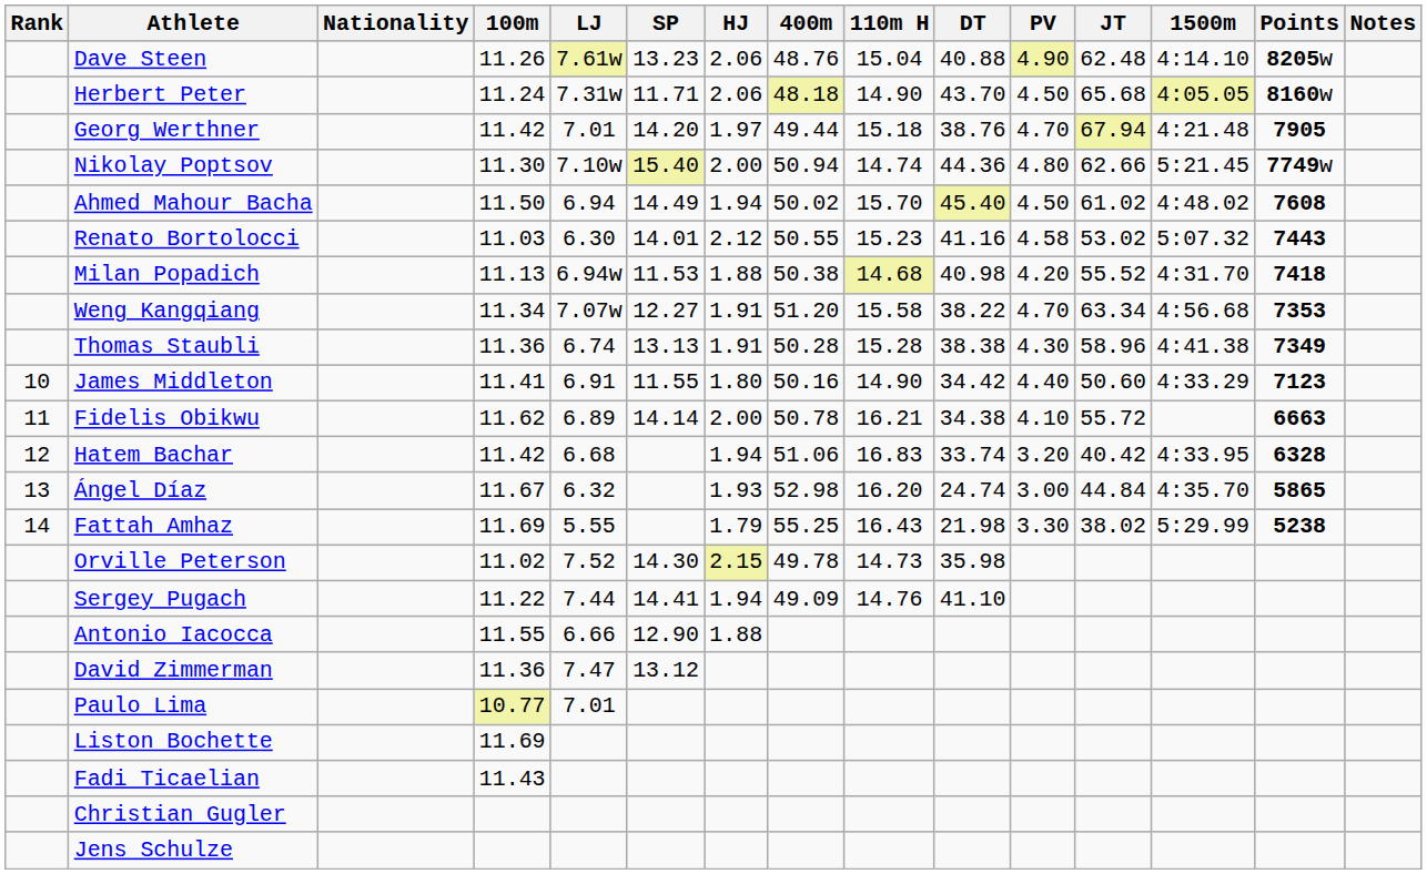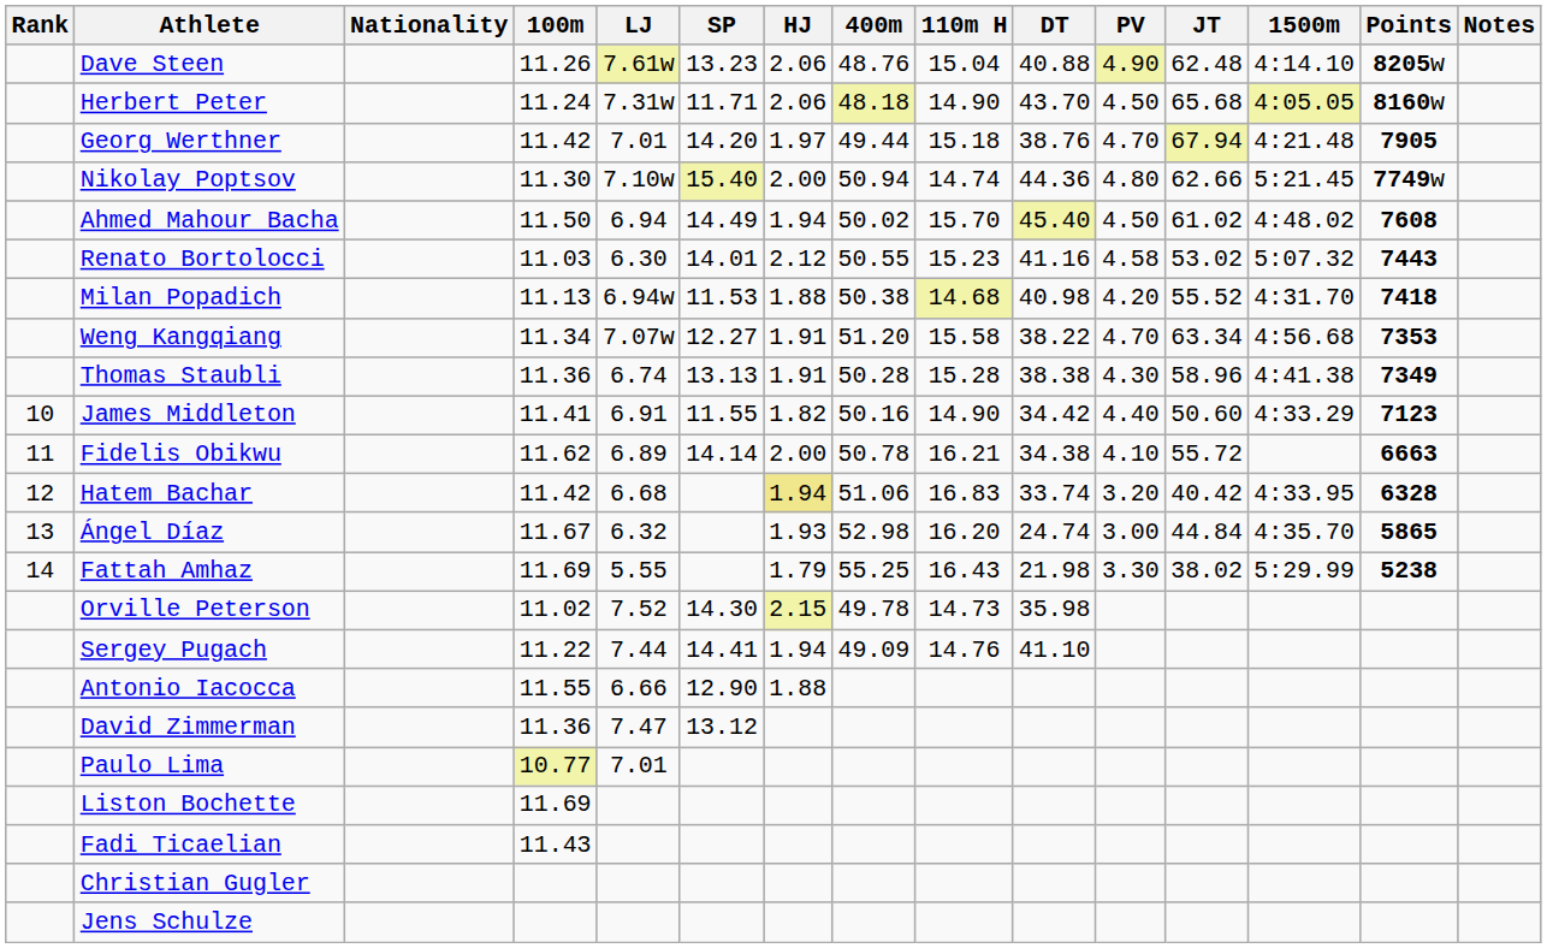 <table class="wikitable sortable" style="text-align:center">
 <tr>
 <th>Rank</th>
 <th>Athlete</th>
 <th>Nationality</th>
 <th>100m</th>
 <th>LJ</th>
 <th>SP</th>
 <th>HJ</th>
 <th>400m</th>
 <th>110m H</th>
 <th>DT</th>
 <th>PV</th>
 <th>JT</th>
 <th>1500m</th>
 <th>Points</th>
 <th>Notes</th>
 </tr>
 <tr>
 <td></td>
 <td align=left><a href='#'>Dave Steen</a></td>
 <td align=left></td>
 <td>11.26</td>
 <td bgcolor=#F2F5A9>7.61w</td>
 <td>13.23</td>
 <td>2.06</td>
 <td>48.76</td>
 <td>15.04</td>
 <td>40.88</td>
 <td bgcolor=#F2F5A9>4.90</td>
 <td>62.48</td>
 <td>4:14.10</td>
 <td><strong>8205</strong>w</td>
 <td></td>
 </tr>
 <tr>
 <td></td>
 <td align=left><a href='#'>Herbert Peter</a></td>
 <td align=left></td>
 <td>11.24</td>
 <td>7.31w</td>
 <td>11.71</td>
 <td>2.06</td>
 <td bgcolor=#F2F5A9>48.18</td>
 <td>14.90</td>
 <td>43.70</td>
 <td>4.50</td>
 <td>65.68</td>
 <td bgcolor=#F2F5A9>4:05.05</td>
 <td><strong>8160</strong>w</td>
 <td></td>
 </tr>
 <tr>
 <td></td>
 <td align=left><a href='#'>Georg Werthner</a></td>
 <td align=left></td>
 <td>11.42</td>
 <td>7.01</td>
 <td>14.20</td>
 <td>1.97</td>
 <td>49.44</td>
 <td>15.18</td>
 <td>38.76</td>
 <td>4.70</td>
 <td bgcolor=#F2F5A9>67.94</td>
 <td>4:21.48</td>
 <td><strong>7905</strong></td>
 <td></td>
 </tr>
 <tr>
 <td></td>
 <td align=left><a href='#'>Nikolay Poptsov</a></td>
 <td align=left></td>
 <td>11.30</td>
 <td>7.10w</td>
 <td bgcolor=#F2F5A9>15.40</td>
 <td>2.00</td>
 <td>50.94</td>
 <td>14.74</td>
 <td>44.36</td>
 <td>4.80</td>
 <td>62.66</td>
 <td>5:21.45</td>
 <td><strong>7749</strong>w</td>
 <td></td>
 </tr>
 <tr>
 <td></td>
 <td align=left><a href='#'>Ahmed Mahour Bacha</a></td>
 <td align=left></td>
 <td>11.50</td>
 <td>6.94</td>
 <td>14.49</td>
 <td>1.94</td>
 <td>50.02</td>
 <td>15.70</td>
 <td bgcolor=#F2F5A9>45.40</td>
 <td>4.50</td>
 <td>61.02</td>
 <td>4:48.02</td>
 <td><strong>7608</strong></td>
 <td></td>
 </tr>
 <tr>
 <td></td>
 <td align=left><a href='#'>Renato Bortolocci</a></td>
 <td align=left></td>
 <td>11.03</td>
 <td>6.30</td>
 <td>14.01</td>
 <td>2.12</td>
 <td>50.55</td>
 <td>15.23</td>
 <td>41.16</td>
 <td>4.58</td>
 <td>53.02</td>
 <td>5:07.32</td>
 <td><strong>7443</strong></td>
 <td></td>
 </tr>
 <tr>
 <td></td>
 <td align=left><a href='#'>Milan Popadich</a></td>
 <td align=left></td>
 <td>11.13</td>
 <td>6.94w</td>
 <td>11.53</td>
 <td>1.88</td>
 <td>50.38</td>
 <td bgcolor=#F2F5A9>14.68</td>
 <td>40.98</td>
 <td>4.20</td>
 <td>55.52</td>
 <td>4:31.70</td>
 <td><strong>7418</strong></td>
 <td></td>
 </tr>
 <tr>
 <td></td>
 <td align=left><a href='#'>Weng Kangqiang</a></td>
 <td align=left></td>
 <td>11.34</td>
 <td>7.07w</td>
 <td>12.27</td>
 <td>1.91</td>
 <td>51.20</td>
 <td>15.58</td>
 <td>38.22</td>
 <td>4.70</td>
 <td>63.34</td>
 <td>4:56.68</td>
 <td><strong>7353</strong></td>
 <td></td>
 </tr>
 <tr>
 <td></td>
 <td align=left><a href='#'>Thomas Staubli</a></td>
 <td align=left></td>
 <td>11.36</td>
 <td>6.74</td>
 <td>13.13</td>
 <td>1.91</td>
 <td>50.28</td>
 <td>15.28</td>
 <td>38.38</td>
 <td>4.30</td>
 <td>58.96</td>
 <td>4:41.38</td>
 <td><strong>7349</strong></td>
 <td></td>
 </tr>
 <tr>
 <td>10</td>
 <td align=left><a href='#'>James Middleton</a></td>
 <td align=left></td>
 <td>11.41</td>
 <td>6.91</td>
 <td>11.55</td>
-<td>1.80</td>
+<td>1.82</td>
 <td>50.16</td>
 <td>14.90</td>
 <td>34.42</td>
 <td>4.40</td>
 <td>50.60</td>
 <td>4:33.29</td>
 <td><strong>7123</strong></td>
 <td></td>
 </tr>
 <tr>
 <td>11</td>
 <td align=left><a href='#'>Fidelis Obikwu</a></td>
 <td align=left></td>
 <td>11.62</td>
 <td>6.89</td>
 <td>14.14</td>
 <td>2.00</td>
 <td>50.78</td>
 <td>16.21</td>
 <td>34.38</td>
 <td>4.10</td>
 <td>55.72</td>
 <td></td>
 <td><strong>6663</strong></td>
 <td></td>
 </tr>
 <tr>
 <td>12</td>
 <td align=left><a href='#'>Hatem Bachar</a></td>
 <td align=left></td>
 <td>11.42</td>
 <td>6.68</td>
 <td></td>
-<td>1.94</td>
+<td style="background: khaki;">1.94</td>
 <td>51.06</td>
 <td>16.83</td>
 <td>33.74</td>
 <td>3.20</td>
 <td>40.42</td>
 <td>4:33.95</td>
 <td><strong>6328</strong></td>
 <td></td>
 </tr>
 <tr>
 <td>13</td>
 <td align=left><a href='#'>Ángel Díaz</a></td>
 <td align=left></td>
 <td>11.67</td>
 <td>6.32</td>
 <td></td>
 <td>1.93</td>
 <td>52.98</td>
 <td>16.20</td>
 <td>24.74</td>
 <td>3.00</td>
 <td>44.84</td>
 <td>4:35.70</td>
 <td><strong>5865</strong></td>
 <td></td>
 </tr>
 <tr>
 <td>14</td>
 <td align=left><a href='#'>Fattah Amhaz</a></td>
 <td align=left></td>
 <td>11.69</td>
 <td>5.55</td>
 <td></td>
 <td>1.79</td>
 <td>55.25</td>
 <td>16.43</td>
 <td>21.98</td>
 <td>3.30</td>
 <td>38.02</td>
 <td>5:29.99</td>
 <td><strong>5238</strong></td>
 <td></td>
 </tr>
 <tr>
 <td></td>
 <td align=left><a href='#'>Orville Peterson</a></td>
 <td align=left></td>
 <td>11.02</td>
 <td>7.52</td>
 <td>14.30</td>
 <td bgcolor=#F2F5A9>2.15</td>
 <td>49.78</td>
 <td>14.73</td>
 <td>35.98</td>
 <td></td>
 <td></td>
 <td></td>
 <td><strong></strong></td>
 <td></td>
 </tr>
 <tr>
 <td></td>
 <td align=left><a href='#'>Sergey Pugach</a></td>
 <td align=left></td>
 <td>11.22</td>
 <td>7.44</td>
 <td>14.41</td>
 <td>1.94</td>
 <td>49.09</td>
 <td>14.76</td>
 <td>41.10</td>
 <td></td>
 <td></td>
 <td></td>
 <td><strong></strong></td>
 <td></td>
 </tr>
 <tr>
 <td></td>
 <td align=left><a href='#'>Antonio Iacocca</a></td>
 <td align=left></td>
 <td>11.55</td>
 <td>6.66</td>
 <td>12.90</td>
 <td>1.88</td>
 <td></td>
 <td></td>
 <td></td>
 <td></td>
 <td></td>
 <td></td>
 <td><strong></strong></td>
 <td></td>
 </tr>
 <tr>
 <td></td>
 <td align=left><a href='#'>David Zimmerman</a></td>
 <td align=left></td>
 <td>11.36</td>
 <td>7.47</td>
 <td>13.12</td>
 <td></td>
 <td></td>
 <td></td>
 <td></td>
 <td></td>
 <td></td>
 <td></td>
 <td><strong></strong></td>
 <td></td>
 </tr>
 <tr>
 <td></td>
 <td align=left><a href='#'>Paulo Lima</a></td>
 <td align=left></td>
 <td bgcolor=#F2F5A9>10.77</td>
 <td>7.01</td>
 <td></td>
 <td></td>
 <td></td>
 <td></td>
 <td></td>
 <td></td>
 <td></td>
 <td></td>
 <td><strong></strong></td>
 <td></td>
 </tr>
 <tr>
 <td></td>
 <td align=left><a href='#'>Liston Bochette</a></td>
 <td align=left></td>
 <td>11.69</td>
 <td></td>
 <td></td>
 <td></td>
 <td></td>
 <td></td>
 <td></td>
 <td></td>
 <td></td>
 <td></td>
 <td><strong></strong></td>
 <td></td>
 </tr>
 <tr>
 <td></td>
 <td align=left><a href='#'>Fadi Ticaelian</a></td>
 <td align=left></td>
 <td>11.43</td>
 <td></td>
 <td></td>
 <td></td>
 <td></td>
 <td></td>
 <td></td>
 <td></td>
 <td></td>
 <td></td>
 <td><strong></strong></td>
 <td></td>
 </tr>
 <tr>
 <td></td>
 <td align=left><a href='#'>Christian Gugler</a></td>
 <td align=left></td>
 <td></td>
 <td></td>
 <td></td>
 <td></td>
 <td></td>
 <td></td>
 <td></td>
 <td></td>
 <td></td>
 <td></td>
 <td><strong></strong></td>
 <td></td>
 </tr>
 <tr>
 <td></td>
 <td align=left><a href='#'>Jens Schulze</a></td>
 <td align=left></td>
 <td></td>
 <td></td>
 <td></td>
 <td></td>
 <td></td>
 <td></td>
 <td></td>
 <td></td>
 <td></td>
 <td></td>
 <td><strong></strong></td>
 <td></td>
 </tr>
 </table>
